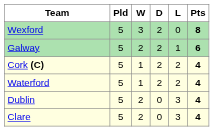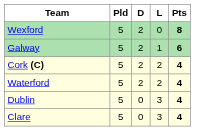 <table style="border-collapse:collapse" border="1" cellspacing="0" cellpadding="5">
 <tr>
 <th width="165">Team</th>
 <th width="20">Pld</th>
-<th width="20">W</th>
 <th width="20">D</th>
 <th width="20">L</th>
 <th width="20">Pts</th>
 </tr>
 <tr align="center" style="background:#ACE1AF;">
 <td style="text-align:left;"> <a href='#'>Wexford</a></td>
 <td>5</td>
-<td>3</td>
 <td>2</td>
 <td>0</td>
 <td><strong>8</strong></td>
 </tr>
 <tr align="center" style="background:#ACE1AF;">
 <td style="text-align:left;"> <a href='#'>Galway</a></td>
 <td>5</td>
 <td>2</td>
-<td>2</td>
 <td>1</td>
 <td><strong>6</strong></td>
 </tr>
 <tr align="center" style="background:#FFFFE0;">
 <td style="text-align:left;"> <a href='#'>Cork</a> <strong>(C)</strong></td>
 <td>5</td>
-<td>1</td>
 <td>2</td>
 <td>2</td>
 <td><strong>4</strong></td>
 </tr>
 <tr align="center" style="background:#FFFFE0;">
 <td style="text-align:left;"> <a href='#'>Waterford</a></td>
 <td>5</td>
-<td>1</td>
 <td>2</td>
 <td>2</td>
 <td><strong>4</strong></td>
 </tr>
 <tr align="center" style="background:#FFFFE0;">
 <td style="text-align:left;"> <a href='#'>Dublin</a></td>
 <td>5</td>
-<td>2</td>
 <td>0</td>
 <td>3</td>
 <td><strong>4</strong></td>
 </tr>
 <tr align="center" style="background:#FFFFE0;">
 <td style="text-align:left;"> <a href='#'>Clare</a></td>
 <td>5</td>
-<td>2</td>
 <td>0</td>
 <td>3</td>
 <td><strong>4</strong></td>
 </tr>
 </table>
